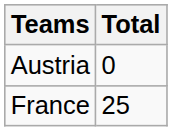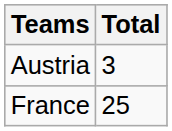 <table class="wikitable">
 <tr>
 <th>Teams</th>
 <th>Total</th>
 </tr>
 <tr>
 <td>Austria</td>
-<td>0</td>
+<td>3</td>
 </tr>
 <tr>
 <td>France</td>
 <td>25</td>
 </tr>
 </table>
